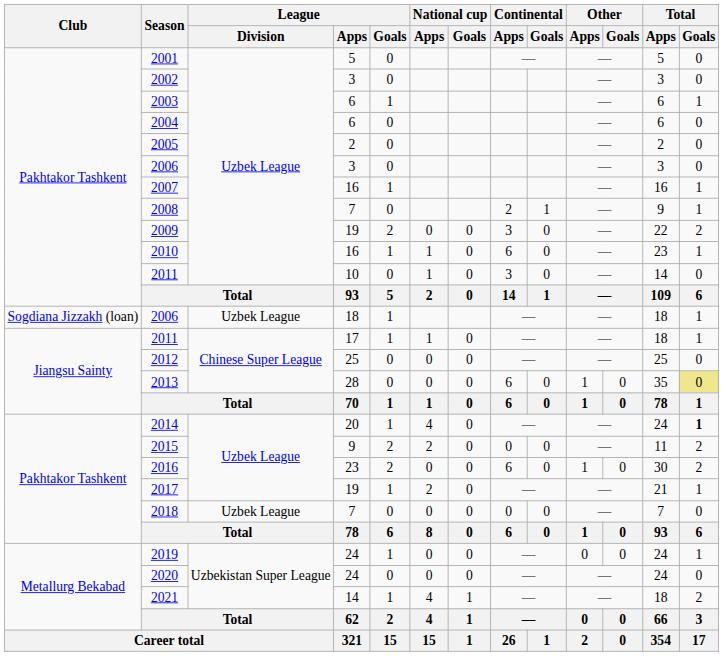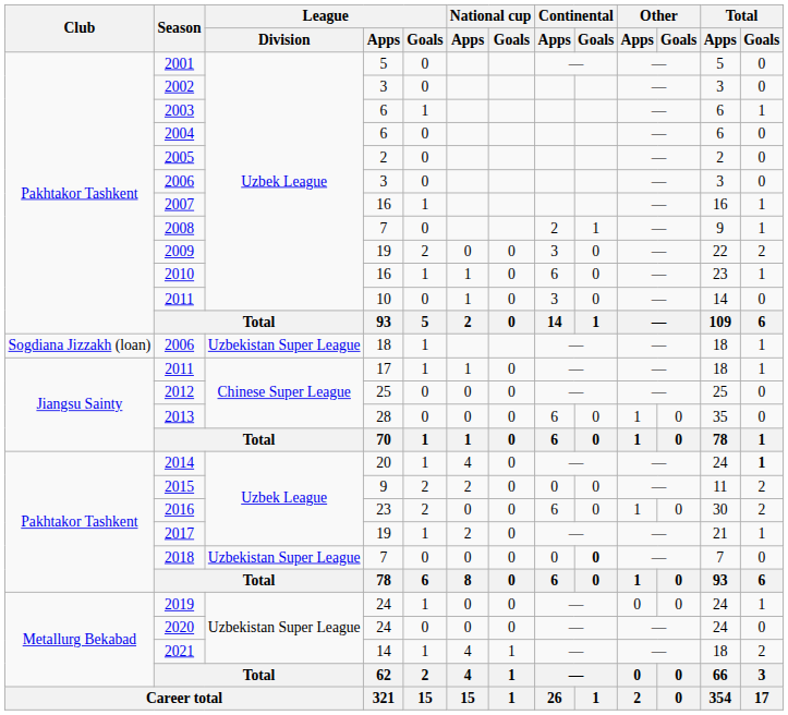 <table class="wikitable" style="text-align:center">
 <tr>
 <th rowspan="2">Club</th>
 <th rowspan="2">Season</th>
 <th colspan="3">League</th>
 <th colspan="2">National cup</th>
 <th colspan="2">Continental</th>
 <th colspan="2">Other</th>
 <th colspan="2">Total</th>
 </tr>
 <tr>
 <th>Division</th>
 <th>Apps</th>
 <th>Goals</th>
 <th>Apps</th>
 <th>Goals</th>
 <th>Apps</th>
 <th>Goals</th>
 <th>Apps</th>
 <th>Goals</th>
 <th>Apps</th>
 <th>Goals</th>
 </tr>
 <tr>
 <td rowspan="12"><a href='#'>Pakhtakor Tashkent</a></td>
 <td><a href='#'>2001</a></td>
 <td rowspan="11"><a href='#'>Uzbek League</a></td>
 <td>5</td>
 <td>0</td>
 <td></td>
 <td></td>
 <td colspan="2">—</td>
 <td colspan="2">—</td>
 <td>5</td>
 <td>0</td>
 </tr>
 <tr>
 <td><a href='#'>2002</a></td>
 <td>3</td>
 <td>0</td>
 <td></td>
 <td></td>
 <td></td>
 <td></td>
 <td colspan="2">—</td>
 <td>3</td>
 <td>0</td>
 </tr>
 <tr>
 <td><a href='#'>2003</a></td>
 <td>6</td>
 <td>1</td>
 <td></td>
 <td></td>
 <td></td>
 <td></td>
 <td colspan="2">—</td>
 <td>6</td>
 <td>1</td>
 </tr>
 <tr>
 <td><a href='#'>2004</a></td>
 <td>6</td>
 <td>0</td>
 <td></td>
 <td></td>
 <td></td>
 <td></td>
 <td colspan="2">—</td>
 <td>6</td>
 <td>0</td>
 </tr>
 <tr>
 <td><a href='#'>2005</a></td>
 <td>2</td>
 <td>0</td>
 <td></td>
 <td></td>
 <td></td>
 <td></td>
 <td colspan="2">—</td>
 <td>2</td>
 <td>0</td>
 </tr>
 <tr>
 <td><a href='#'>2006</a></td>
 <td>3</td>
 <td>0</td>
 <td></td>
 <td></td>
 <td></td>
 <td></td>
 <td colspan="2">—</td>
 <td>3</td>
 <td>0</td>
 </tr>
 <tr>
 <td><a href='#'>2007</a></td>
 <td>16</td>
 <td>1</td>
 <td></td>
 <td></td>
 <td></td>
 <td></td>
 <td colspan="2">—</td>
 <td>16</td>
 <td>1</td>
 </tr>
 <tr>
 <td><a href='#'>2008</a></td>
 <td>7</td>
 <td>0</td>
 <td></td>
 <td></td>
 <td>2</td>
 <td>1</td>
 <td colspan="2">—</td>
 <td>9</td>
 <td>1</td>
 </tr>
 <tr>
 <td><a href='#'>2009</a></td>
 <td>19</td>
 <td>2</td>
 <td>0</td>
 <td>0</td>
 <td>3</td>
 <td>0</td>
 <td colspan="2">—</td>
 <td>22</td>
 <td>2</td>
 </tr>
 <tr>
 <td><a href='#'>2010</a></td>
 <td>16</td>
 <td>1</td>
 <td>1</td>
 <td>0</td>
 <td>6</td>
 <td>0</td>
 <td colspan="2">—</td>
 <td>23</td>
 <td>1</td>
 </tr>
 <tr>
 <td><a href='#'>2011</a></td>
 <td>10</td>
 <td>0</td>
 <td>1</td>
 <td>0</td>
 <td>3</td>
 <td>0</td>
 <td colspan="2">—</td>
 <td>14</td>
 <td>0</td>
 </tr>
 <tr>
 <th colspan="2">Total</th>
 <th>93</th>
 <th>5</th>
 <th>2</th>
 <th>0</th>
 <th>14</th>
 <th>1</th>
 <th colspan="2">—</th>
 <th>109</th>
 <th>6</th>
 </tr>
 <tr>
 <td><a href='#'>Sogdiana Jizzakh</a> (loan)</td>
 <td><a href='#'>2006</a></td>
-<td>Uzbek League</td>
+<td><a href='#'>Uzbekistan Super League</a></td>
 <td>18</td>
 <td>1</td>
 <td></td>
 <td></td>
 <td colspan="2">—</td>
 <td colspan="2">—</td>
 <td>18</td>
 <td>1</td>
 </tr>
 <tr>
 <td rowspan="4"><a href='#'>Jiangsu Sainty</a></td>
 <td><a href='#'>2011</a></td>
 <td rowspan="3"><a href='#'>Chinese Super League</a></td>
 <td>17</td>
 <td>1</td>
 <td>1</td>
 <td>0</td>
 <td colspan="2">—</td>
 <td colspan="2">—</td>
 <td>18</td>
 <td>1</td>
 </tr>
 <tr>
 <td><a href='#'>2012</a></td>
 <td>25</td>
 <td>0</td>
 <td>0</td>
 <td>0</td>
 <td colspan="2">—</td>
 <td colspan="2">—</td>
 <td>25</td>
 <td>0</td>
 </tr>
 <tr>
 <td><a href='#'>2013</a></td>
 <td>28</td>
 <td>0</td>
 <td>0</td>
 <td>0</td>
 <td>6</td>
 <td>0</td>
 <td>1</td>
 <td>0</td>
 <td>35</td>
-<td style="background: khaki;">0</td>
+<td>0</td>
 </tr>
 <tr>
 <th colspan="2">Total</th>
 <th>70</th>
 <th>1</th>
 <th>1</th>
 <th>0</th>
 <th>6</th>
 <th>0</th>
 <th>1</th>
 <th>0</th>
 <th>78</th>
 <th>1</th>
 </tr>
 <tr>
 <td rowspan="6"><a href='#'>Pakhtakor Tashkent</a></td>
 <td><a href='#'>2014</a></td>
 <td rowspan="4"><a href='#'>Uzbek League</a></td>
 <td>20</td>
 <td>1</td>
 <td>4</td>
 <td>0</td>
 <td colspan="2">—</td>
 <td colspan="2">—</td>
 <td>24</td>
 <td><strong>1</strong></td>
 </tr>
 <tr>
 <td><a href='#'>2015</a></td>
 <td>9</td>
 <td>2</td>
 <td>2</td>
 <td>0</td>
 <td>0</td>
 <td>0</td>
 <td colspan="2">—</td>
 <td>11</td>
 <td>2</td>
 </tr>
 <tr>
 <td><a href='#'>2016</a></td>
 <td>23</td>
 <td>2</td>
 <td>0</td>
 <td>0</td>
 <td>6</td>
 <td>0</td>
 <td>1</td>
 <td>0</td>
 <td>30</td>
 <td>2</td>
 </tr>
 <tr>
 <td><a href='#'>2017</a></td>
 <td>19</td>
 <td>1</td>
 <td>2</td>
 <td>0</td>
 <td colspan="2">—</td>
 <td colspan="2">—</td>
 <td>21</td>
 <td>1</td>
 </tr>
 <tr>
 <td><a href='#'>2018</a></td>
-<td>Uzbek League</td>
+<td><a href='#'>Uzbekistan Super League</a></td>
 <td>7</td>
 <td>0</td>
 <td>0</td>
 <td>0</td>
 <td>0</td>
-<td>0</td>
+<td><strong>0</strong></td>
 <td colspan="2">—</td>
 <td>7</td>
 <td>0</td>
 </tr>
 <tr>
 <th colspan="2">Total</th>
 <th>78</th>
 <th>6</th>
 <th>8</th>
 <th>0</th>
 <th>6</th>
 <th>0</th>
 <th>1</th>
 <th>0</th>
 <th>93</th>
 <th>6</th>
 </tr>
 <tr>
 <td rowspan="4"><a href='#'>Metallurg Bekabad</a></td>
 <td><a href='#'>2019</a></td>
 <td rowspan="3">Uzbekistan Super League</td>
 <td>24</td>
 <td>1</td>
 <td>0</td>
 <td>0</td>
 <td colspan="2">—</td>
 <td>0</td>
 <td>0</td>
 <td>24</td>
 <td>1</td>
 </tr>
 <tr>
 <td><a href='#'>2020</a></td>
 <td>24</td>
 <td>0</td>
 <td>0</td>
 <td>0</td>
 <td colspan="2">—</td>
 <td colspan="2">—</td>
 <td>24</td>
 <td>0</td>
 </tr>
 <tr>
 <td><a href='#'>2021</a></td>
 <td>14</td>
 <td>1</td>
 <td>4</td>
 <td>1</td>
 <td colspan="2">—</td>
 <td colspan="2">—</td>
 <td>18</td>
 <td>2</td>
 </tr>
 <tr>
 <th colspan="2">Total</th>
 <th>62</th>
 <th>2</th>
 <th>4</th>
 <th>1</th>
 <th colspan="2">—</th>
 <th>0</th>
 <th>0</th>
 <th>66</th>
 <th>3</th>
 </tr>
 <tr>
 <th colspan="3">Career total</th>
 <th>321</th>
 <th>15</th>
 <th>15</th>
 <th>1</th>
 <th>26</th>
 <th>1</th>
 <th>2</th>
 <th>0</th>
 <th>354</th>
 <th>17</th>
 </tr>
 </table>
